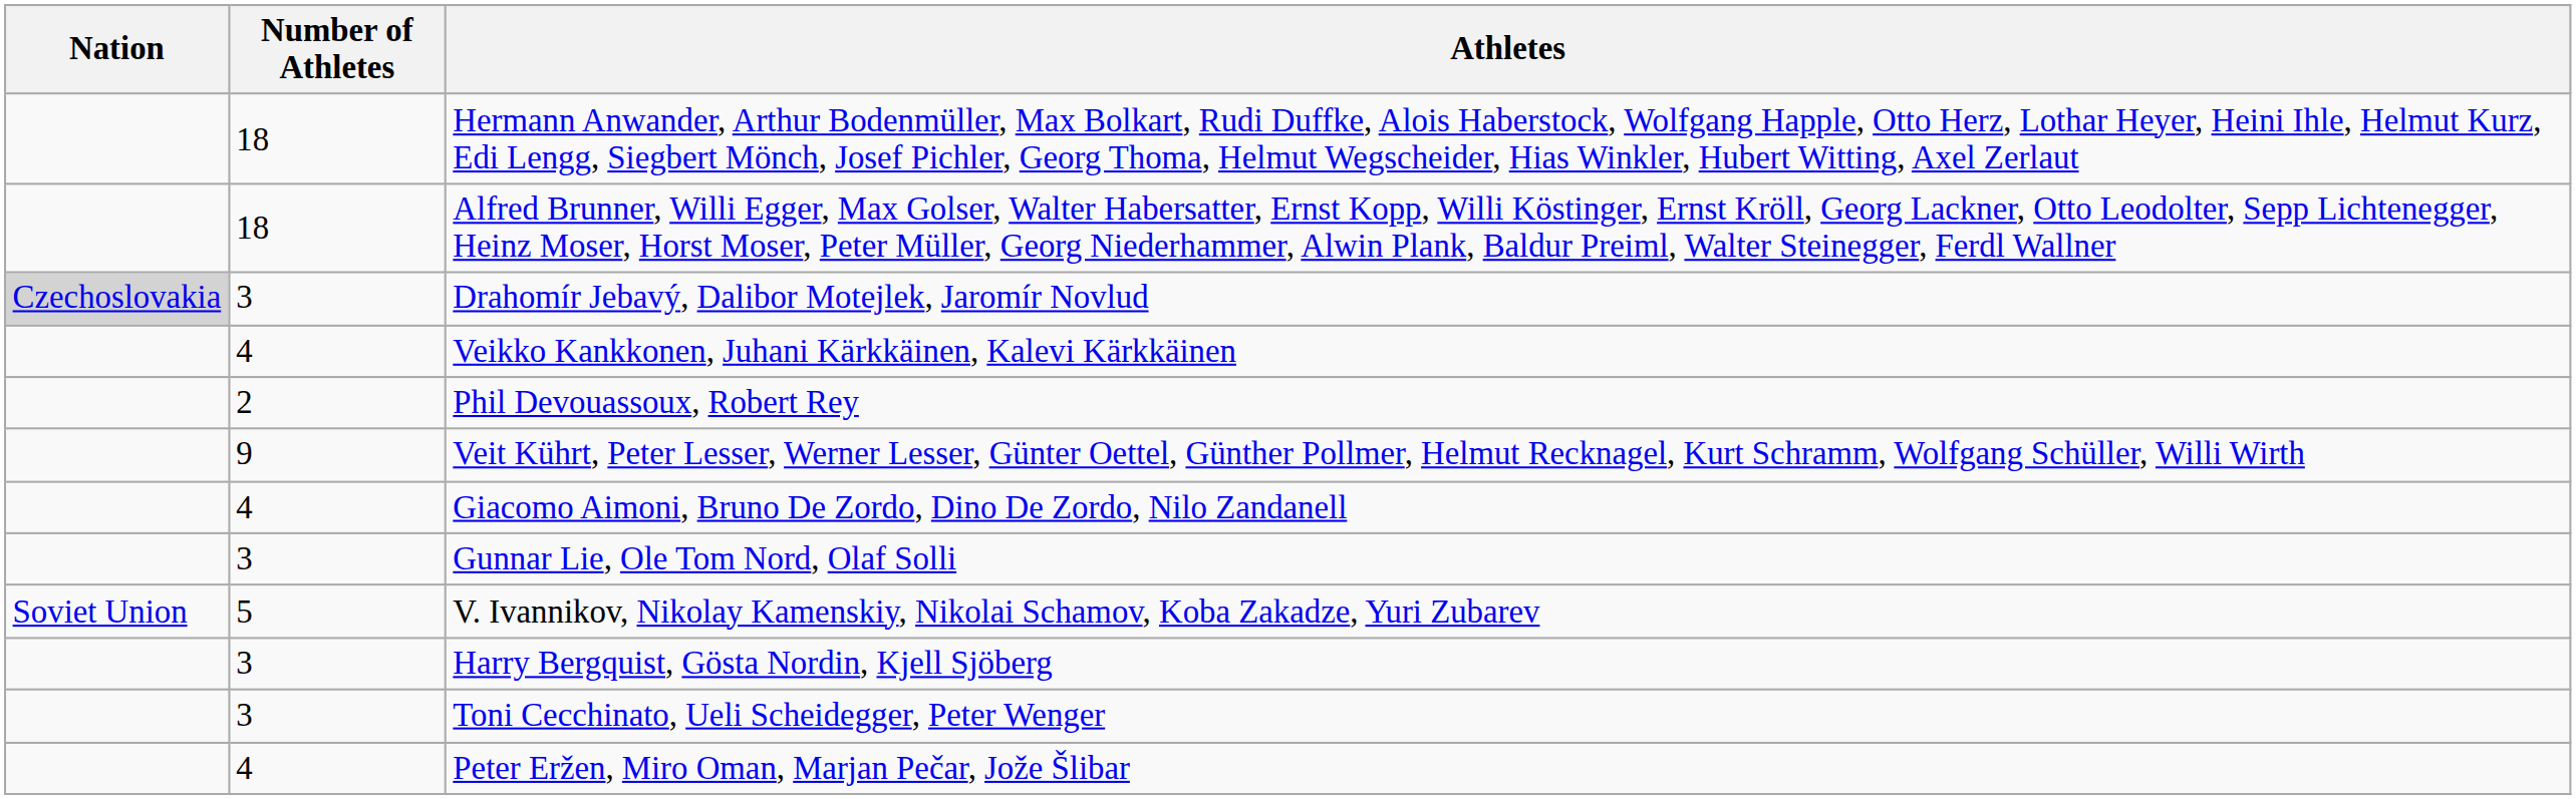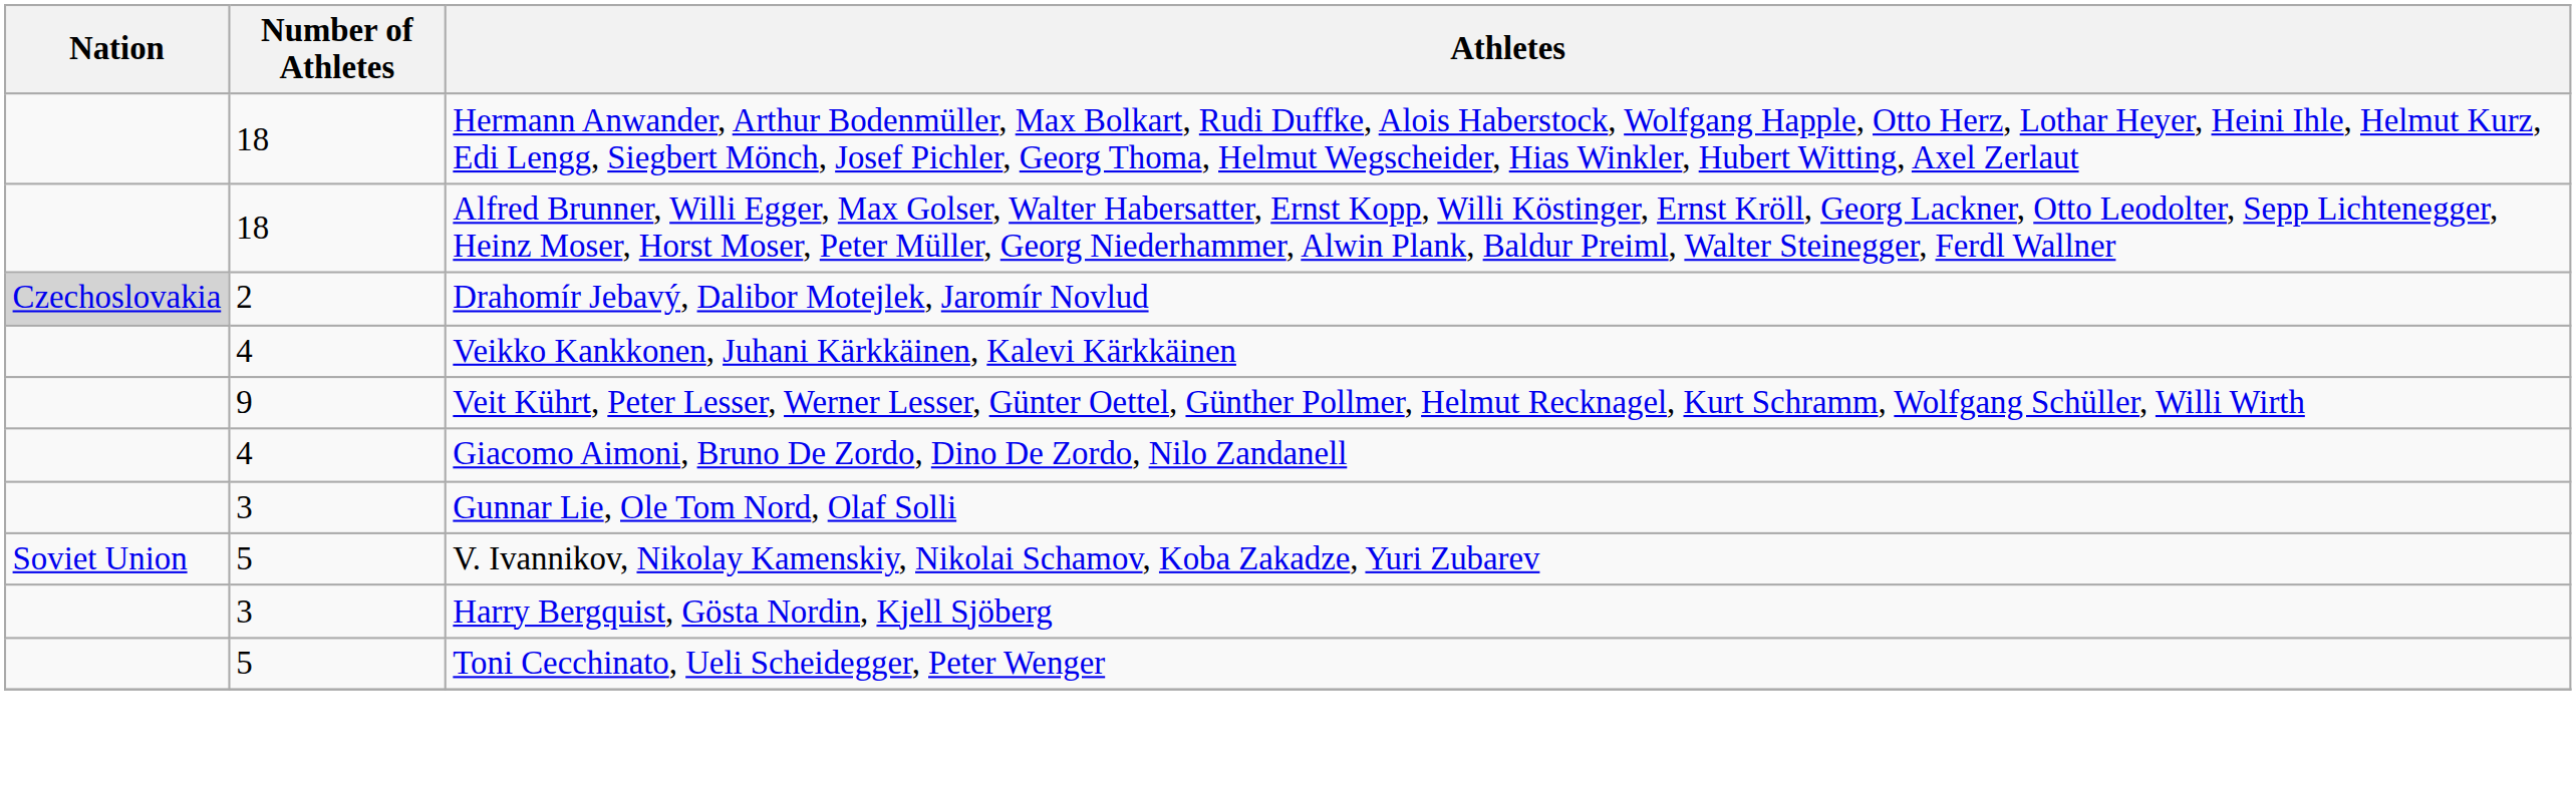 <table class="wikitable sortable">
 <tr>
 <th class="unsortable">Nation</th>
 <th>Number of Athletes</th>
 <th class="unsortable">Athletes</th>
 </tr>
 <tr>
 <td></td>
 <td>18</td>
 <td><a href='#'>Hermann Anwander</a>, <a href='#'>Arthur Bodenmüller</a>, <a href='#'>Max Bolkart</a>, <a href='#'>Rudi Duffke</a>, <a href='#'>Alois Haberstock</a>, <a href='#'>Wolfgang Happle</a>, <a href='#'>Otto Herz</a>, <a href='#'>Lothar Heyer</a>, <a href='#'>Heini Ihle</a>, <a href='#'>Helmut Kurz</a>, <a href='#'>Edi Lengg</a>, <a href='#'>Siegbert Mönch</a>, <a href='#'>Josef Pichler</a>, <a href='#'>Georg Thoma</a>, <a href='#'>Helmut Wegscheider</a>,  <a href='#'>Hias Winkler</a>, <a href='#'>Hubert Witting</a>, <a href='#'>Axel Zerlaut</a></td>
 </tr>
 <tr>
 <td></td>
 <td>18</td>
 <td><a href='#'>Alfred Brunner</a>, <a href='#'>Willi Egger</a>, <a href='#'>Max Golser</a>, <a href='#'>Walter Habersatter</a>, <a href='#'>Ernst Kopp</a>, <a href='#'>Willi Köstinger</a>, <a href='#'>Ernst Kröll</a>, <a href='#'>Georg Lackner</a>, <a href='#'>Otto Leodolter</a>, <a href='#'>Sepp Lichtenegger</a>, <a href='#'>Heinz Moser</a>, <a href='#'>Horst Moser</a>, <a href='#'>Peter Müller</a>, <a href='#'>Georg Niederhammer</a>, <a href='#'>Alwin Plank</a>, <a href='#'>Baldur Preiml</a>, <a href='#'>Walter Steinegger</a>, <a href='#'>Ferdl Wallner</a></td>
 </tr>
 <tr>
 <td style="background: lightgrey;"> <a href='#'>Czechoslovakia</a></td>
-<td>3</td>
+<td>2</td>
 <td><a href='#'>Drahomír Jebavý</a>, <a href='#'>Dalibor Motejlek</a>, <a href='#'>Jaromír Novlud</a></td>
 </tr>
 <tr>
 <td></td>
 <td>4</td>
 <td><a href='#'>Veikko Kankkonen</a>, <a href='#'>Juhani Kärkkäinen</a>, <a href='#'>Kalevi Kärkkäinen</a></td>
-</tr>
-<tr>
-<td></td>
-<td>2</td>
-<td><a href='#'>Phil Devouassoux</a>, <a href='#'>Robert Rey</a></td>
 </tr>
 <tr>
 <td></td>
 <td>9</td>
 <td><a href='#'>Veit Kührt</a>, <a href='#'>Peter Lesser</a>, <a href='#'>Werner Lesser</a>, <a href='#'>Günter Oettel</a>, <a href='#'>Günther Pollmer</a>, <a href='#'>Helmut Recknagel</a>, <a href='#'>Kurt Schramm</a>, <a href='#'>Wolfgang Schüller</a>, <a href='#'>Willi Wirth</a></td>
 </tr>
 <tr>
 <td></td>
 <td>4</td>
 <td><a href='#'>Giacomo Aimoni</a>, <a href='#'>Bruno De Zordo</a>, <a href='#'>Dino De Zordo</a>, <a href='#'>Nilo Zandanell</a></td>
 </tr>
 <tr>
 <td></td>
 <td>3</td>
 <td><a href='#'>Gunnar Lie</a>, <a href='#'>Ole Tom Nord</a>, <a href='#'>Olaf Solli</a></td>
 </tr>
 <tr>
 <td> <a href='#'>Soviet Union</a></td>
 <td>5</td>
 <td>V. Ivannikov, <a href='#'>Nikolay Kamenskiy</a>, <a href='#'>Nikolai Schamov</a>, <a href='#'>Koba Zakadze</a>, <a href='#'>Yuri Zubarev</a></td>
 </tr>
 <tr>
 <td></td>
 <td>3</td>
 <td><a href='#'>Harry Bergquist</a>, <a href='#'>Gösta Nordin</a>, <a href='#'>Kjell Sjöberg</a></td>
 </tr>
 <tr>
 <td></td>
-<td>3</td>
+<td>5</td>
 <td><a href='#'>Toni Cecchinato</a>, <a href='#'>Ueli Scheidegger</a>, <a href='#'>Peter Wenger</a></td>
-</tr>
-<tr>
-<td></td>
-<td>4</td>
-<td><a href='#'>Peter Eržen</a>, <a href='#'>Miro Oman</a>, <a href='#'>Marjan Pečar</a>, <a href='#'>Jože Šlibar</a></td>
 </tr>
 <tr>
 </tr>
 </table>
